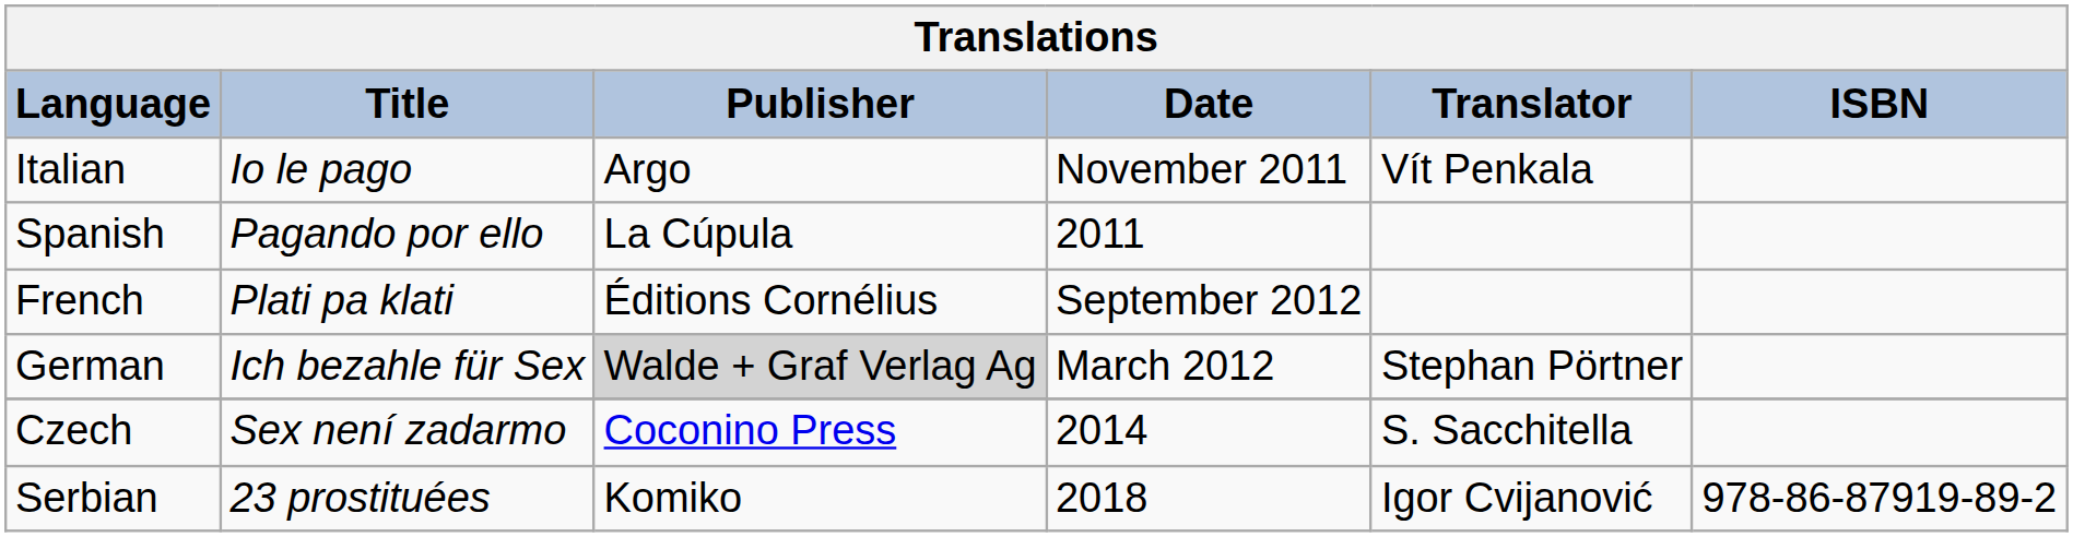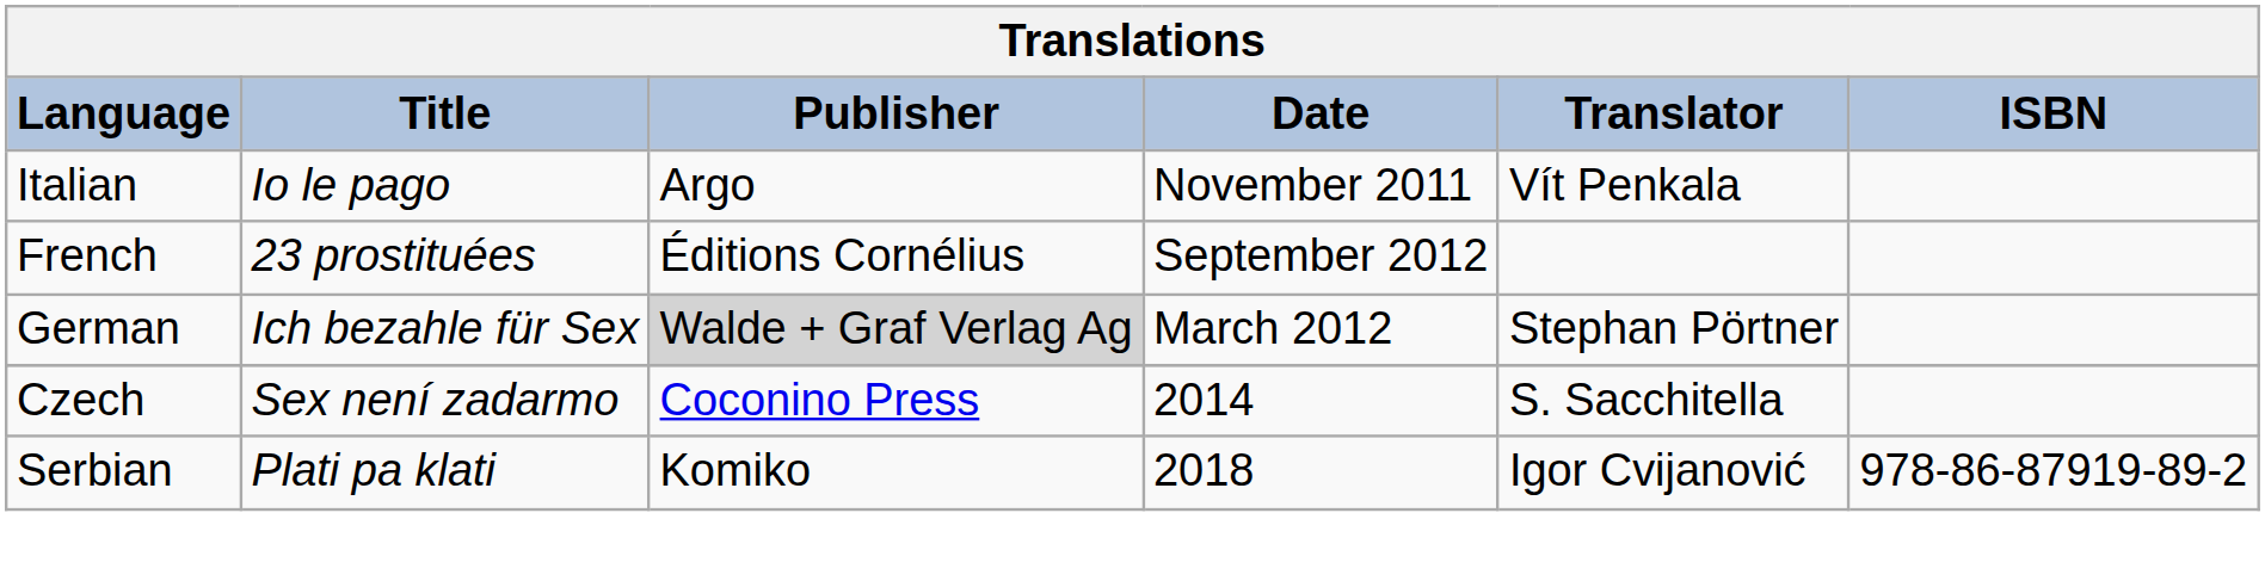 <table class="wikitable">
 <tr>
 <th colspan="6">Translations</th>
 </tr>
 <tr>
 <th style="background:#B0C4DE;">Language</th>
 <th style="background:#B0C4DE;">Title</th>
 <th style="background:#B0C4DE;">Publisher</th>
 <th style="background:#B0C4DE;">Date</th>
 <th style="background:#B0C4DE;">Translator</th>
 <th style="background:#B0C4DE;">ISBN</th>
 </tr>
 <tr>
 <td>Italian</td>
 <td><em>Io le pago</em></td>
 <td>Argo</td>
 <td>November 2011</td>
 <td>Vít Penkala</td>
 <td></td>
 </tr>
 <tr>
-<td>Spanish</td>
-<td><em>Pagando por ello</em></td>
-<td>La Cúpula</td>
-<td>2011</td>
-<td></td>
-<td></td>
-</tr>
-<tr>
 <td>French</td>
-<td><em>Plati pa klati</em></td>
+<td><em>23 prostituées</em></td>
 <td>Éditions Cornélius</td>
 <td>September 2012</td>
 <td></td>
 <td></td>
 </tr>
 <tr>
 <td>German</td>
 <td><em>Ich bezahle für Sex</em></td>
 <td style="background: lightgrey;">Walde + Graf Verlag Ag</td>
 <td>March 2012</td>
 <td>Stephan Pörtner</td>
 <td></td>
 </tr>
 <tr>
 </tr>
 <tr>
 <td>Czech</td>
 <td><em>Sex není zadarmo</em></td>
 <td><a href='#'>Coconino Press</a></td>
 <td>2014</td>
 <td>S. Sacchitella</td>
 <td></td>
 </tr>
 <tr>
 <td>Serbian</td>
-<td><em>23 prostituées</em></td>
+<td><em>Plati pa klati</em></td>
 <td>Komiko</td>
 <td>2018</td>
 <td>Igor Cvijanović</td>
 <td>978-86-87919-89-2</td>
 </tr>
 </table>
